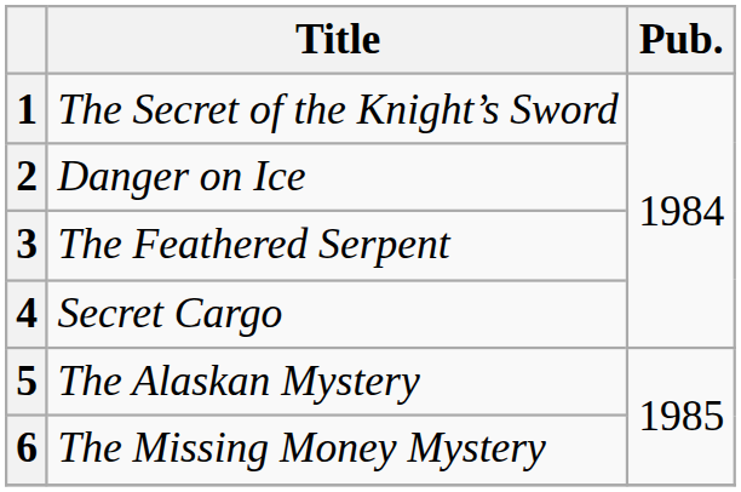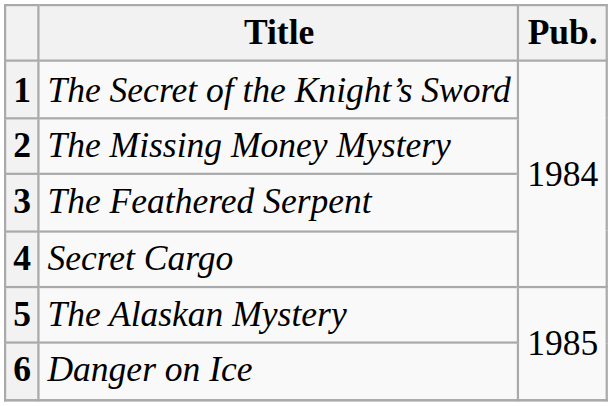 <table class="wikitable">
 <tr>
 <th></th>
 <th>Title</th>
 <th>Pub.</th>
 </tr>
 <tr>
 <th>1</th>
 <td><em>The Secret of the Knight’s Sword</em></td>
 <td rowspan="4">1984</td>
 </tr>
 <tr>
 <th>2</th>
-<td><em>Danger on Ice</em></td>
+<td><em>The Missing Money Mystery</em></td>
 </tr>
 <tr>
 <th>3</th>
 <td><em>The Feathered Serpent</em></td>
 </tr>
 <tr>
 <th>4</th>
 <td><em>Secret Cargo</em></td>
 </tr>
 <tr>
 <th>5</th>
 <td><em>The Alaskan Mystery</em></td>
 <td rowspan="2">1985</td>
 </tr>
 <tr>
 <th>6</th>
-<td><em>The Missing Money Mystery</em></td>
+<td><em>Danger on Ice</em></td>
 </tr>
 <tr>
 </tr>
 </table>
